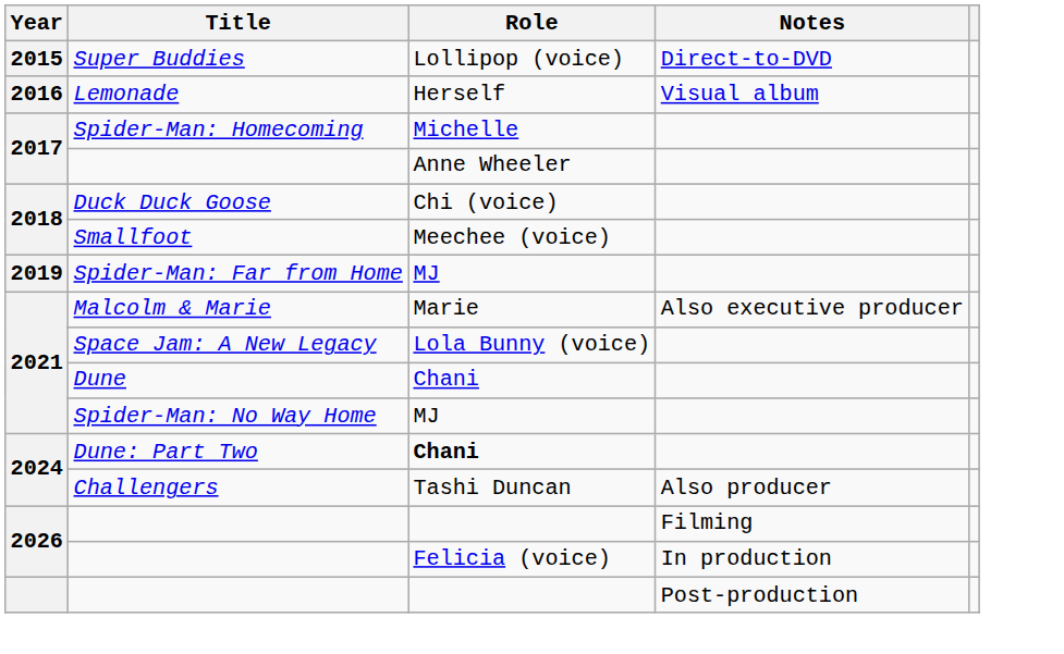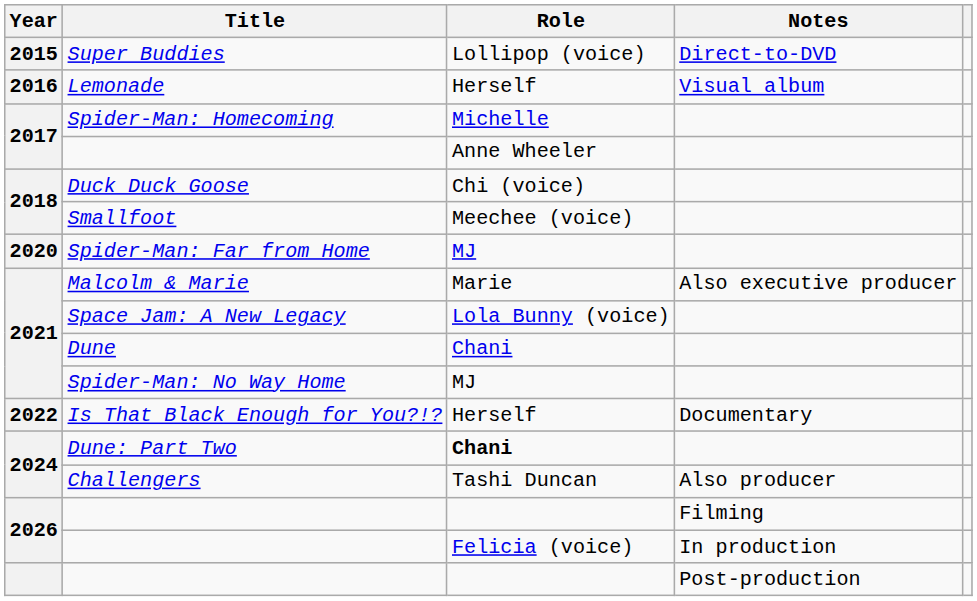 <table class="wikitable plainrowheaders sortable">
 <tr>
 <th scope="col">Year</th>
 <th scope="col">Title</th>
 <th scope="col">Role</th>
 <th scope="col" class="unsortable">Notes</th>
 <th scope="col" class="unsortable"></th>
 </tr>
 <tr>
 <th scope="row">2015</th>
 <td><em><a href='#'>Super Buddies</a></em></td>
 <td>Lollipop (voice)</td>
 <td><a href='#'>Direct-to-DVD</a></td>
 <td></td>
 </tr>
 <tr>
 <th scope="row">2016</th>
 <td><em><a href='#'>Lemonade</a></em></td>
 <td>Herself</td>
 <td><a href='#'>Visual album</a></td>
 <td></td>
 </tr>
 <tr>
 <th rowspan="2" scope="row">2017</th>
 <td><em><a href='#'>Spider-Man: Homecoming</a></em></td>
 <td><a href='#'>Michelle</a></td>
 <td></td>
 <td></td>
 </tr>
 <tr>
 <td><em></em></td>
 <td>Anne Wheeler</td>
 <td></td>
 <td></td>
 </tr>
 <tr>
 <th rowspan="2" scope="row">2018</th>
 <td><em><a href='#'>Duck Duck Goose</a></em></td>
 <td>Chi (voice)</td>
 <td></td>
 <td></td>
 </tr>
 <tr>
 <td><em><a href='#'>Smallfoot</a></em></td>
 <td>Meechee (voice)</td>
 <td></td>
 <td></td>
 </tr>
 <tr>
-<th scope="row">2019</th>
+<th scope="row">2020</th>
 <td><em><a href='#'>Spider-Man: Far from Home</a></em></td>
 <td><a href='#'>MJ</a></td>
 <td></td>
 <td></td>
 </tr>
 <tr>
 <th rowspan="4" scope="row">2021</th>
 <td><em><a href='#'>Malcolm & Marie</a></em></td>
 <td>Marie</td>
 <td>Also executive producer</td>
 <td></td>
 </tr>
 <tr>
 <td><em><a href='#'>Space Jam: A New Legacy</a></em></td>
 <td><a href='#'>Lola Bunny</a> (voice)</td>
 <td></td>
 <td></td>
 </tr>
 <tr>
 <td><em><a href='#'>Dune</a></em></td>
 <td><a href='#'>Chani</a></td>
 <td></td>
 <td></td>
 </tr>
 <tr>
 <td><em><a href='#'>Spider-Man: No Way Home</a></em></td>
 <td>MJ</td>
 <td></td>
+<td></td>
+</tr>
+<tr>
+<th scope="row">2022</th>
+<td><em><a href='#'>Is That Black Enough for You?!?</a></em></td>
+<td>Herself</td>
+<td>Documentary</td>
 <td></td>
 </tr>
 <tr>
 <th rowspan="2" scope="row">2024</th>
 <td><em><a href='#'>Dune: Part Two</a></em></td>
 <td><strong>Chani</strong></td>
 <td></td>
 <td></td>
 </tr>
 <tr>
 <td><em><a href='#'>Challengers</a></em></td>
 <td>Tashi Duncan</td>
 <td>Also producer</td>
 <td></td>
 </tr>
 <tr>
 <th rowspan="2" scope="row">2026</th>
 <td></td>
 <td></td>
 <td>Filming</td>
 <td></td>
 </tr>
 <tr>
 <td></td>
 <td><a href='#'>Felicia</a> (voice)</td>
 <td>In production</td>
 <td></td>
 </tr>
 <tr>
 <th scope="row"></th>
 <td></td>
 <td></td>
 <td>Post-production</td>
 <td></td>
 </tr>
 </table>
